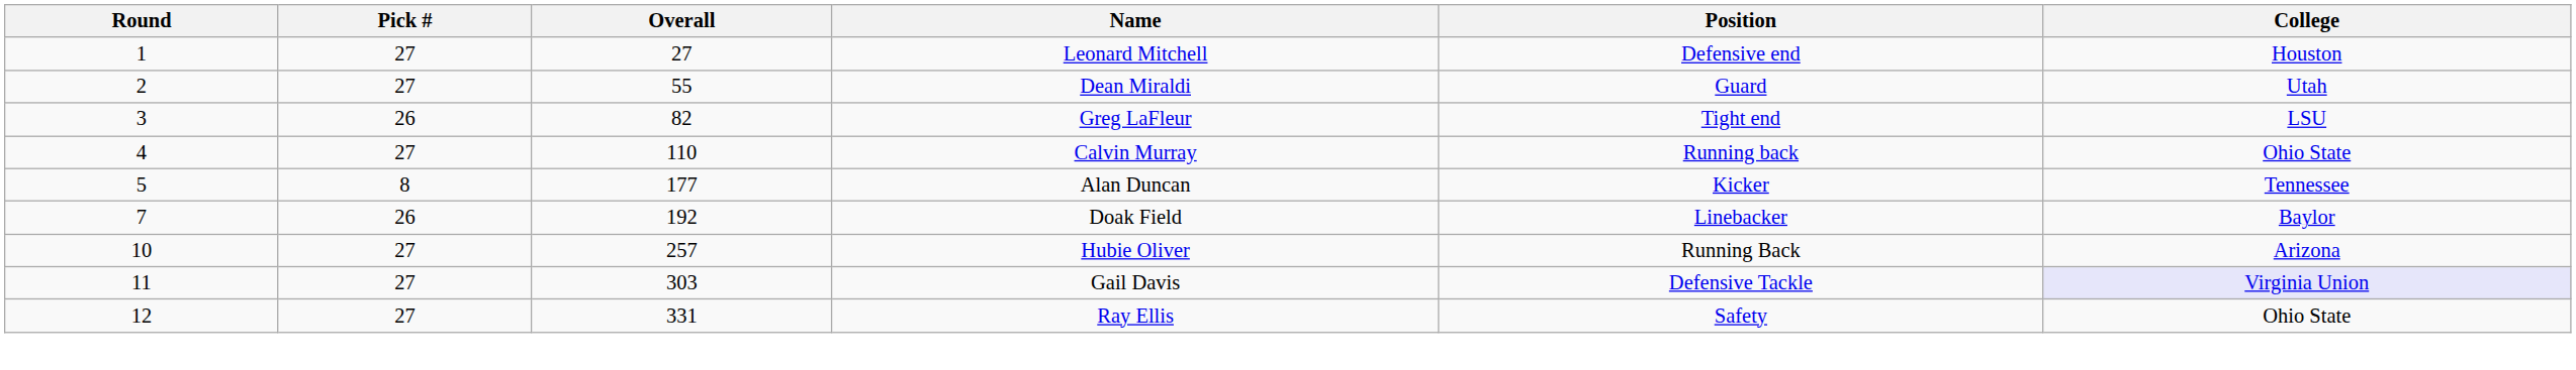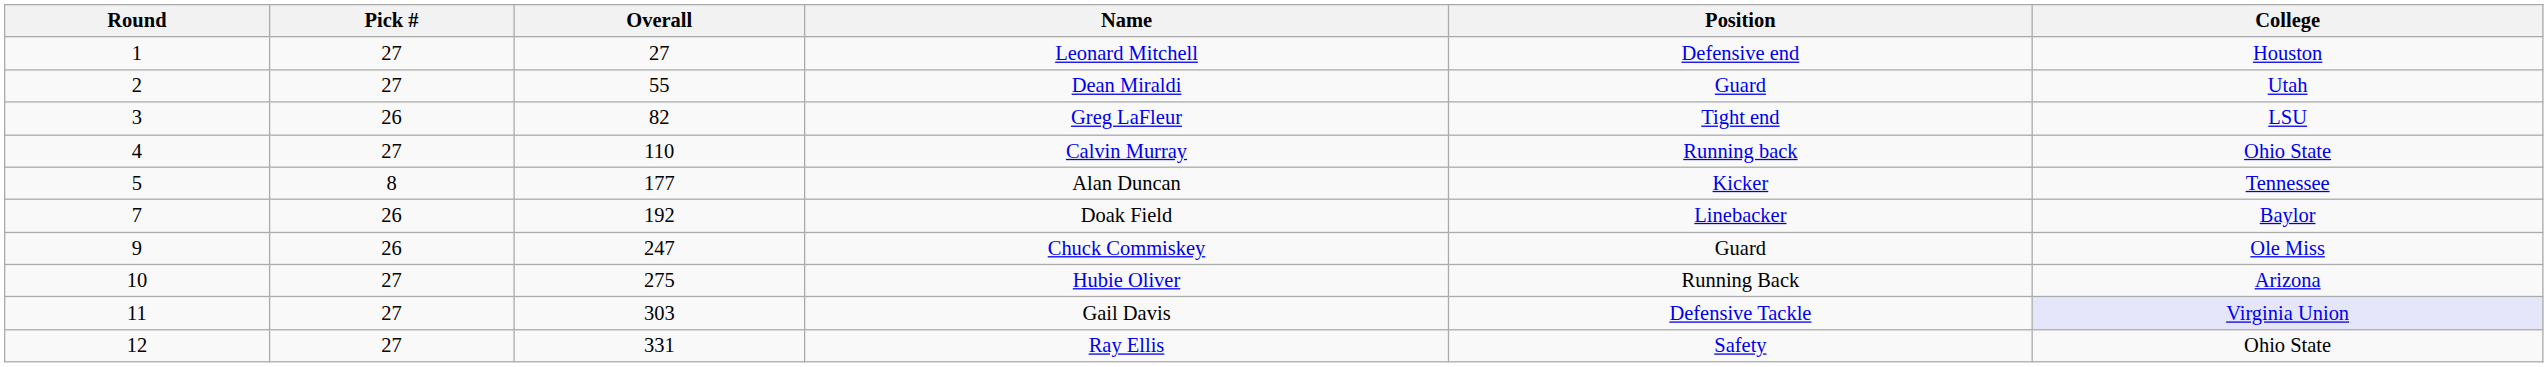 <table class="wikitable sortable sortable" style="width: 100%; text-align:center">
 <tr>
 <th>Round</th>
 <th>Pick #</th>
 <th>Overall</th>
 <th>Name</th>
 <th>Position</th>
 <th>College</th>
 </tr>
 <tr>
 <td>1</td>
 <td>27</td>
 <td>27</td>
 <td><a href='#'>Leonard Mitchell</a></td>
 <td><a href='#'>Defensive end</a></td>
 <td><a href='#'>Houston</a></td>
 </tr>
 <tr>
 <td>2</td>
 <td>27</td>
 <td>55</td>
 <td><a href='#'>Dean Miraldi</a></td>
 <td><a href='#'>Guard</a></td>
 <td><a href='#'>Utah</a></td>
 </tr>
 <tr>
 <td>3</td>
 <td>26</td>
 <td>82</td>
 <td><a href='#'>Greg LaFleur</a></td>
 <td><a href='#'>Tight end</a></td>
 <td><a href='#'>LSU</a></td>
 </tr>
 <tr>
 <td>4</td>
 <td>27</td>
 <td>110</td>
 <td><a href='#'>Calvin Murray</a></td>
 <td><a href='#'>Running back</a></td>
 <td><a href='#'>Ohio State</a></td>
 </tr>
 <tr>
 <td>5</td>
 <td>8</td>
 <td>177</td>
 <td>Alan Duncan</td>
 <td><a href='#'>Kicker</a></td>
 <td><a href='#'>Tennessee</a></td>
 </tr>
 <tr>
 <td>7</td>
 <td>26</td>
 <td>192</td>
 <td>Doak Field</td>
 <td><a href='#'>Linebacker</a></td>
 <td><a href='#'>Baylor</a></td>
 </tr>
 <tr>
+<td>9</td>
+<td>26</td>
+<td>247</td>
+<td><a href='#'>Chuck Commiskey</a></td>
+<td>Guard</td>
+<td><a href='#'>Ole Miss</a></td>
+</tr>
+<tr>
 <td>10</td>
 <td>27</td>
-<td>257</td>
+<td>275</td>
 <td><a href='#'>Hubie Oliver</a></td>
 <td>Running Back</td>
 <td><a href='#'>Arizona</a></td>
 </tr>
 <tr>
 <td>11</td>
 <td>27</td>
 <td>303</td>
 <td>Gail Davis</td>
 <td><a href='#'>Defensive Tackle</a></td>
 <td style="background: lavender;"><a href='#'>Virginia Union</a></td>
 </tr>
 <tr>
 <td>12</td>
 <td>27</td>
 <td>331</td>
 <td><a href='#'>Ray Ellis</a></td>
 <td><a href='#'>Safety</a></td>
 <td>Ohio State</td>
 </tr>
 </table>
